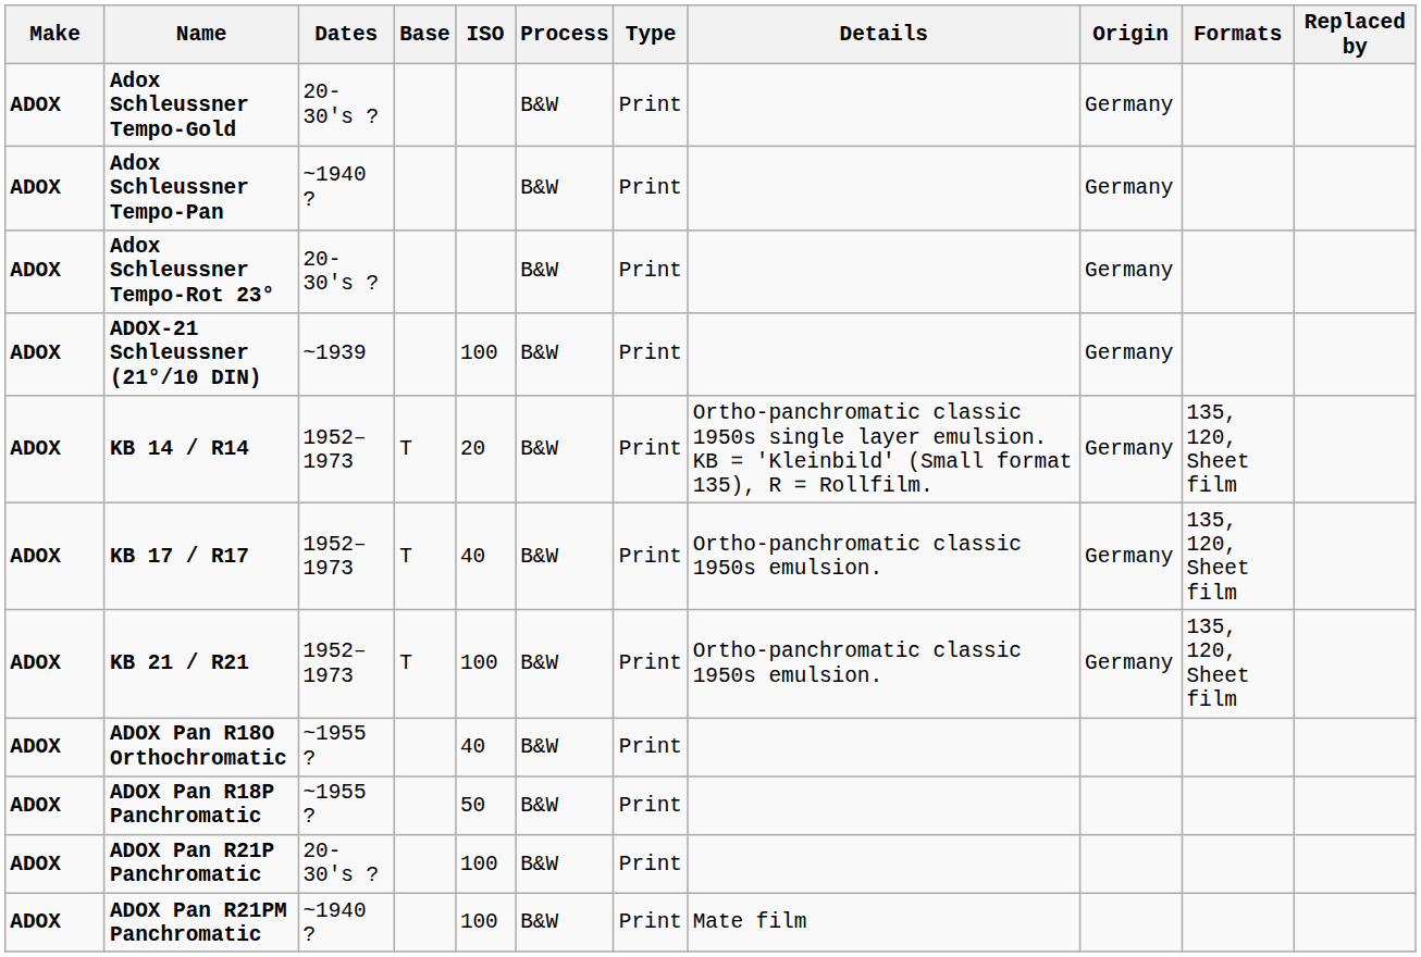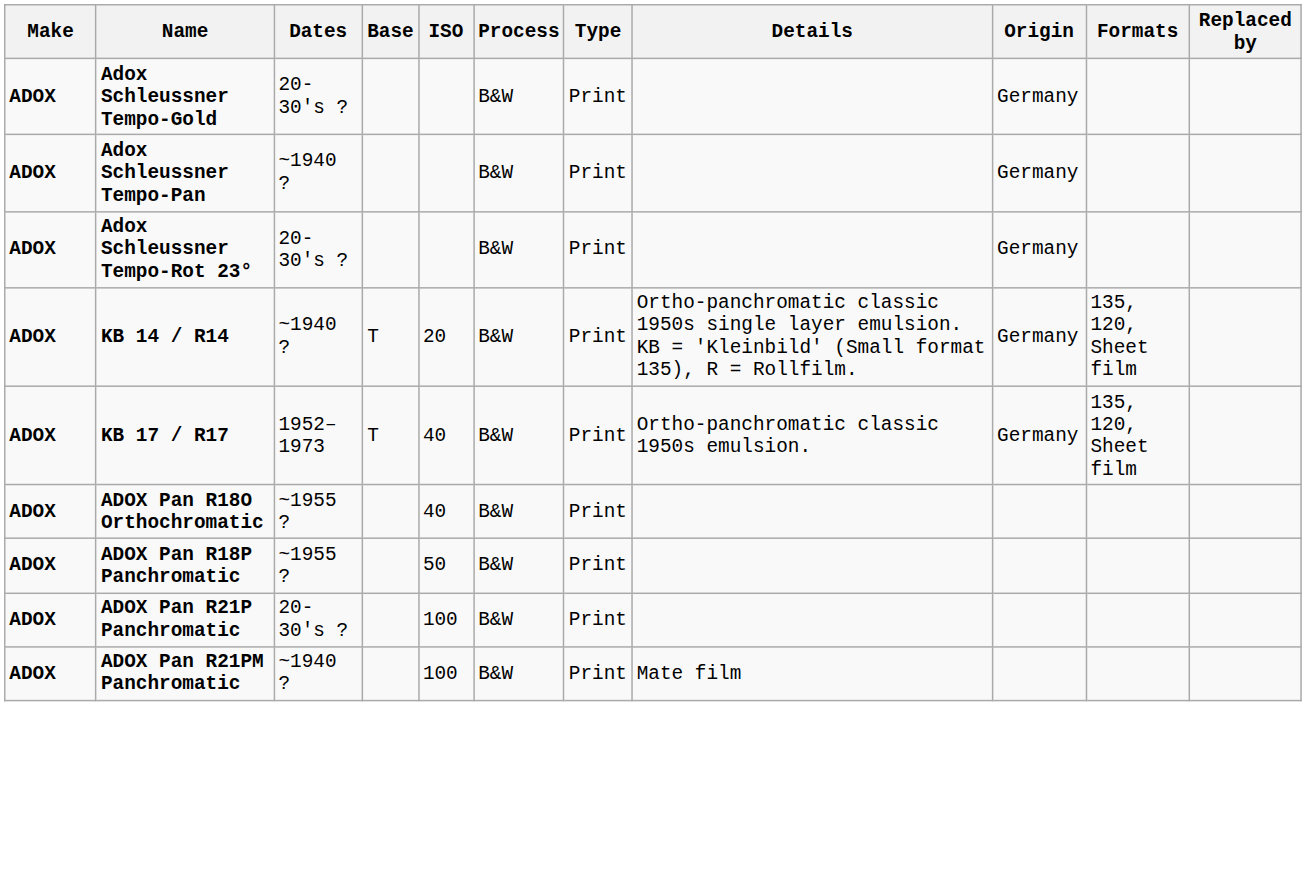 <table class="wikitable">
 <tr>
 <th scope="col" style="width: 100px;">Make</th>
 <th scope="col" style="width: 120px;">Name</th>
 <th scope="col" style="width: 80px;">Dates</th>
 <th scope="col" style="width: 30px;">Base</th>
 <th scope="col" style="width: 45px;">ISO</th>
 <th scope="col" style="width: 40px;">Process</th>
 <th scope="col" style="width: 40px;">Type</th>
 <th scope="col" style="width: 500px;">Details</th>
 <th scope="col" style="width: 60px;">Origin</th>
 <th scope="col" style="width: 80px;">Formats</th>
 <th scope="col" style="width: 80px;">Replaced by</th>
 </tr>
 <tr>
 <td><strong>ADOX</strong></td>
 <td><strong>Adox Schleussner Tempo-Gold </strong></td>
 <td>20-30's ?</td>
 <td></td>
 <td></td>
 <td>B&W</td>
 <td>Print</td>
 <td></td>
 <td>Germany</td>
 <td></td>
 <td></td>
 </tr>
 <tr>
 <td><strong>ADOX</strong></td>
 <td><strong>Adox Schleussner Tempo-Pan</strong></td>
 <td>~1940 ?</td>
 <td></td>
 <td></td>
 <td>B&W</td>
 <td>Print</td>
 <td></td>
 <td>Germany</td>
 <td></td>
 <td></td>
 </tr>
 <tr>
 <td><strong>ADOX</strong></td>
 <td><strong>Adox Schleussner Tempo-Rot 23°</strong></td>
 <td>20-30's ?</td>
 <td></td>
 <td></td>
 <td>B&W</td>
 <td>Print</td>
 <td></td>
 <td>Germany</td>
 <td></td>
 <td></td>
 </tr>
 <tr>
 <td><strong>ADOX</strong></td>
-<td><strong>ADOX-21 Schleussner (21°/10 DIN)</strong></td>
-<td>~1939</td>
-<td></td>
-<td>100</td>
-<td>B&W</td>
-<td>Print</td>
-<td></td>
-<td>Germany</td>
-<td></td>
-<td></td>
-</tr>
-<tr>
-<td><strong>ADOX</strong></td>
 <td><strong>KB 14 / R14</strong></td>
-<td>1952–1973</td>
+<td>~1940 ?</td>
 <td>T</td>
 <td>20</td>
 <td>B&W</td>
 <td>Print</td>
 <td>Ortho-panchromatic classic 1950s single layer emulsion. KB = 'Kleinbild' (Small format 135), R = Rollfilm.</td>
 <td>Germany</td>
 <td>135, 120, Sheet film</td>
 <td></td>
 </tr>
 <tr>
 <td><strong>ADOX</strong></td>
 <td><strong>KB 17 / R17</strong></td>
 <td>1952–1973</td>
 <td>T</td>
 <td>40</td>
-<td>B&W</td>
-<td>Print</td>
-<td>Ortho-panchromatic classic 1950s emulsion.</td>
-<td>Germany</td>
-<td>135, 120, Sheet film</td>
-<td></td>
-</tr>
-<tr>
-<td><strong>ADOX</strong></td>
-<td><strong>KB 21 / R21</strong></td>
-<td>1952–1973</td>
-<td>T</td>
-<td>100</td>
 <td>B&W</td>
 <td>Print</td>
 <td>Ortho-panchromatic classic 1950s emulsion.</td>
 <td>Germany</td>
 <td>135, 120, Sheet film</td>
 <td></td>
 </tr>
 <tr>
 <td><strong>ADOX</strong></td>
 <td><strong>ADOX Pan R18O Orthochromatic</strong></td>
 <td>~1955 ?</td>
 <td></td>
 <td>40</td>
 <td>B&W</td>
 <td>Print</td>
 <td></td>
 <td></td>
 <td></td>
 <td></td>
 </tr>
 <tr>
 <td><strong>ADOX</strong></td>
 <td><strong>ADOX Pan R18P Panchromatic</strong></td>
 <td>~1955 ?</td>
 <td></td>
 <td>50</td>
 <td>B&W</td>
 <td>Print</td>
 <td></td>
 <td></td>
 <td></td>
 <td></td>
 </tr>
 <tr>
 <td><strong>ADOX</strong></td>
 <td><strong>ADOX Pan R21P Panchromatic</strong></td>
 <td>20-30's ?</td>
 <td></td>
 <td>100</td>
 <td>B&W</td>
 <td>Print</td>
 <td></td>
 <td></td>
 <td></td>
 <td></td>
 </tr>
 <tr>
 <td><strong>ADOX</strong></td>
 <td><strong>ADOX Pan R21PM Panchromatic</strong></td>
 <td>~1940 ?</td>
 <td></td>
 <td>100</td>
 <td>B&W</td>
 <td>Print</td>
 <td>Mate film</td>
 <td></td>
 <td></td>
 <td></td>
 </tr>
 </table>
